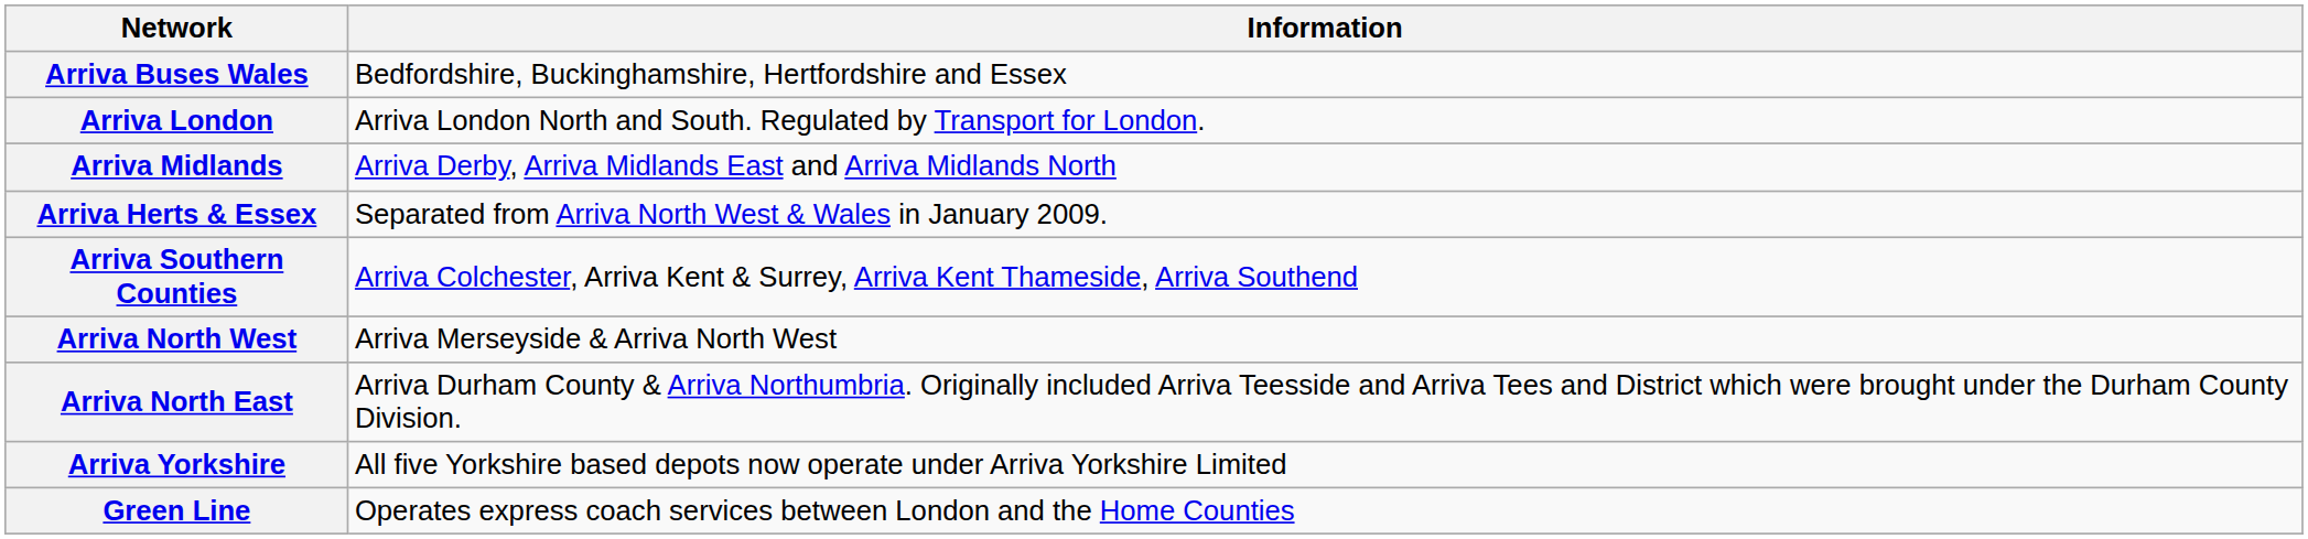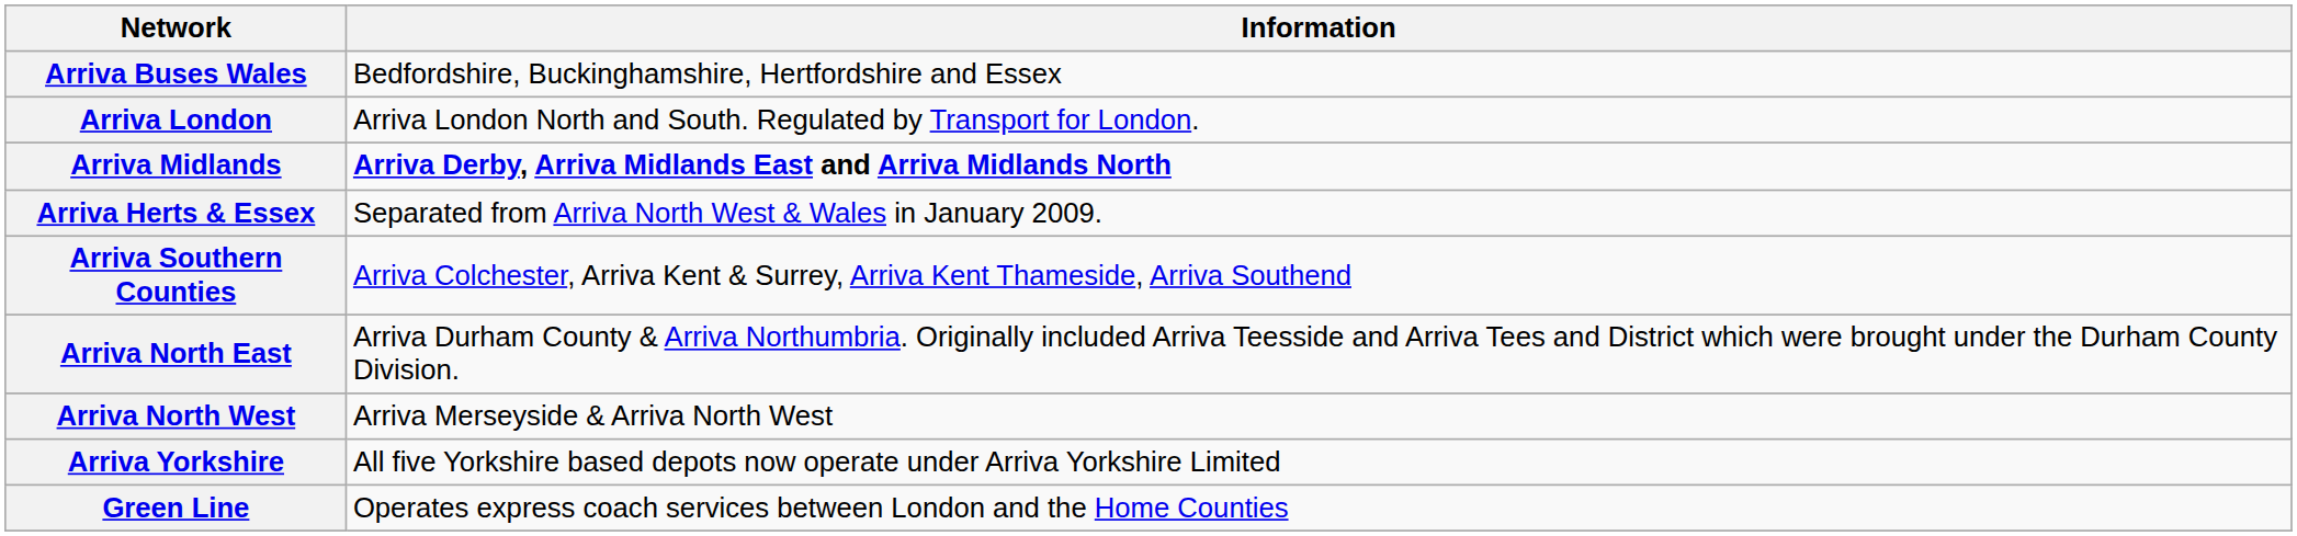 <table class="wikitable" style="font-size:96%;">
 <tr>
 <th>Network</th>
 <th>Information</th>
 </tr>
 <tr>
 <th scope="col"><a href='#'>Arriva Buses Wales</a></th>
 <td>Bedfordshire, Buckinghamshire, Hertfordshire and Essex</td>
 </tr>
 <tr>
 <th scope="col"><a href='#'>Arriva London</a></th>
 <td>Arriva London North and South. Regulated by <a href='#'>Transport for London</a>.</td>
 </tr>
 <tr>
 <th scope="col"><a href='#'>Arriva Midlands</a></th>
-<td><a href='#'>Arriva Derby</a>, <a href='#'>Arriva Midlands East</a> and <a href='#'>Arriva Midlands North</a></td>
+<td><strong><a href='#'>Arriva Derby</a>, <a href='#'>Arriva Midlands East</a> and <a href='#'>Arriva Midlands North</a></strong></td>
 </tr>
 <tr>
 <th scope="col"><a href='#'>Arriva Herts & Essex</a></th>
 <td>Separated from <a href='#'>Arriva North West & Wales</a> in January 2009.</td>
 </tr>
 <tr>
 <th scope="col"><a href='#'>Arriva Southern Counties</a></th>
 <td><a href='#'>Arriva Colchester</a>, Arriva Kent & Surrey, <a href='#'>Arriva Kent Thameside</a>, <a href='#'>Arriva Southend</a></td>
 </tr>
 <tr>
+<th scope="col"><a href='#'>Arriva North East</a></th>
+<td>Arriva Durham County & <a href='#'>Arriva Northumbria</a>. Originally included Arriva Teesside and Arriva Tees and District which were brought under the Durham County Division.</td>
+</tr>
+<tr>
 <th scope="col"><a href='#'>Arriva North West</a></th>
 <td>Arriva Merseyside & Arriva North West</td>
-</tr>
-<tr>
-<th scope="col"><a href='#'>Arriva North East</a></th>
-<td>Arriva Durham County & <a href='#'>Arriva Northumbria</a>. Originally included Arriva Teesside and Arriva Tees and District which were brought under the Durham County Division.</td>
 </tr>
 <tr>
 <th scope="col"><a href='#'>Arriva Yorkshire</a></th>
 <td>All five Yorkshire based depots now operate under Arriva Yorkshire Limited</td>
 </tr>
 <tr>
 <th scope="col"><a href='#'>Green Line</a></th>
 <td>Operates express coach services between London and the <a href='#'>Home Counties</a></td>
 </tr>
 </table>
